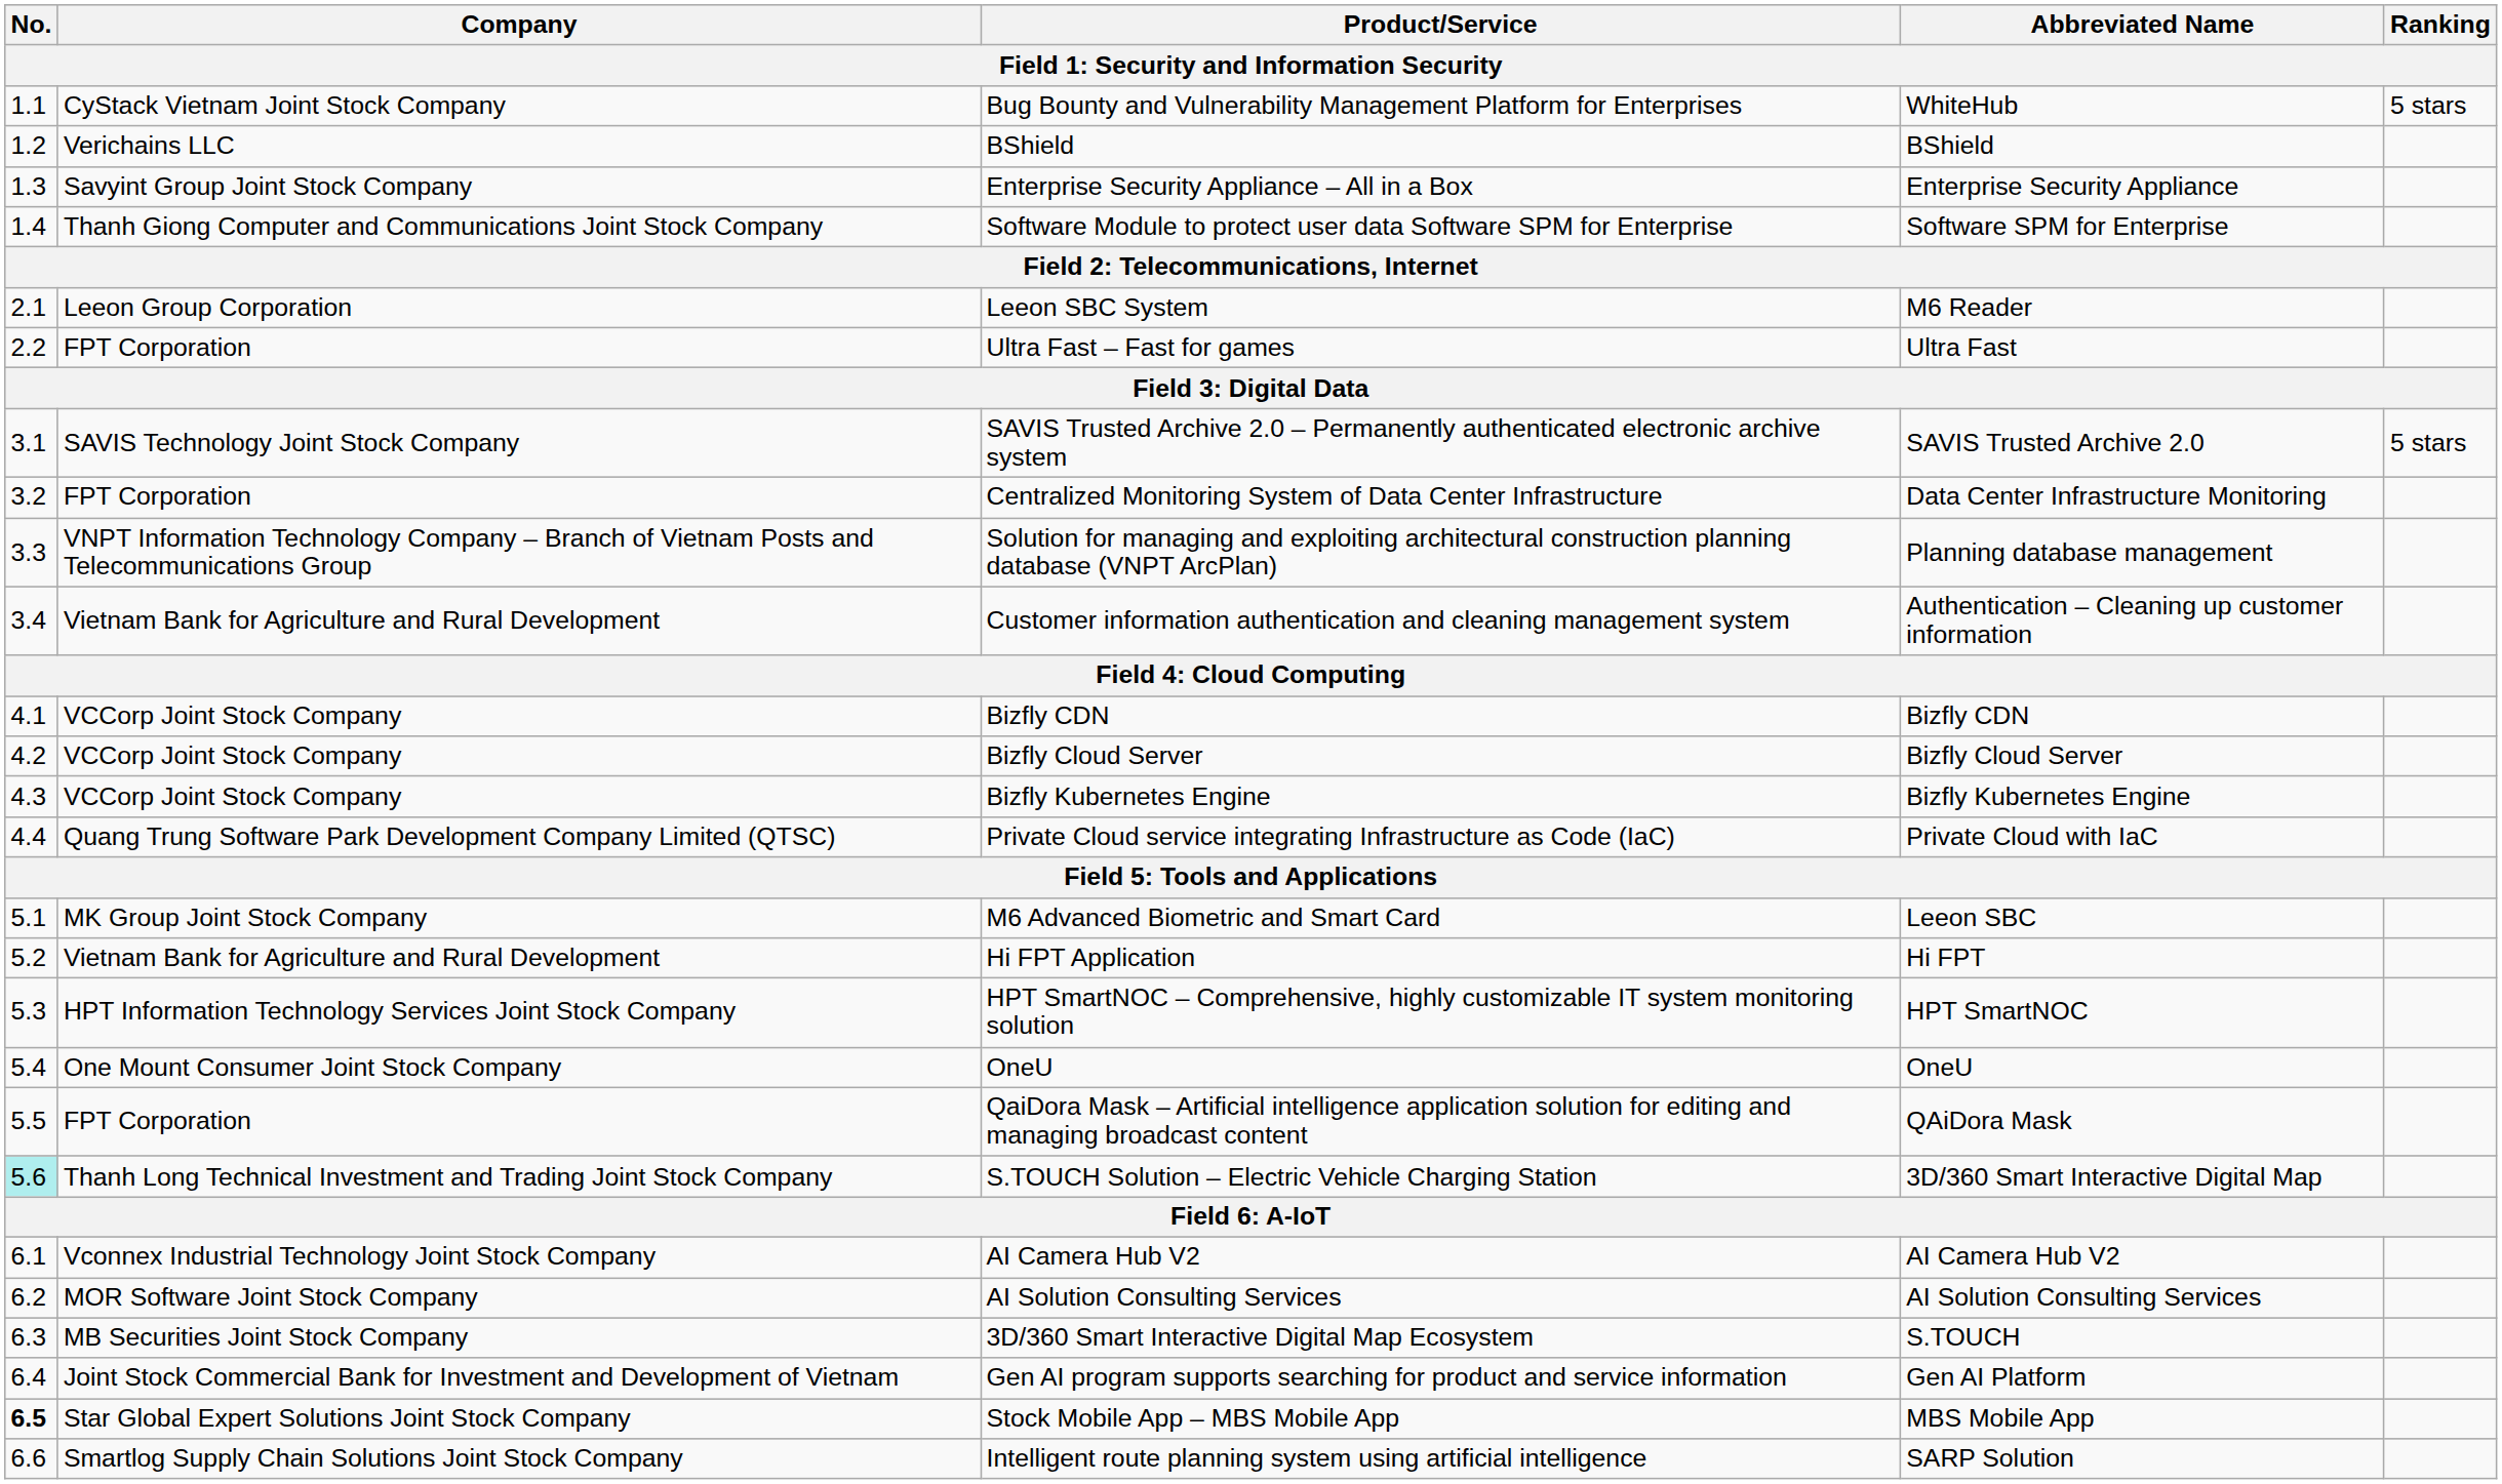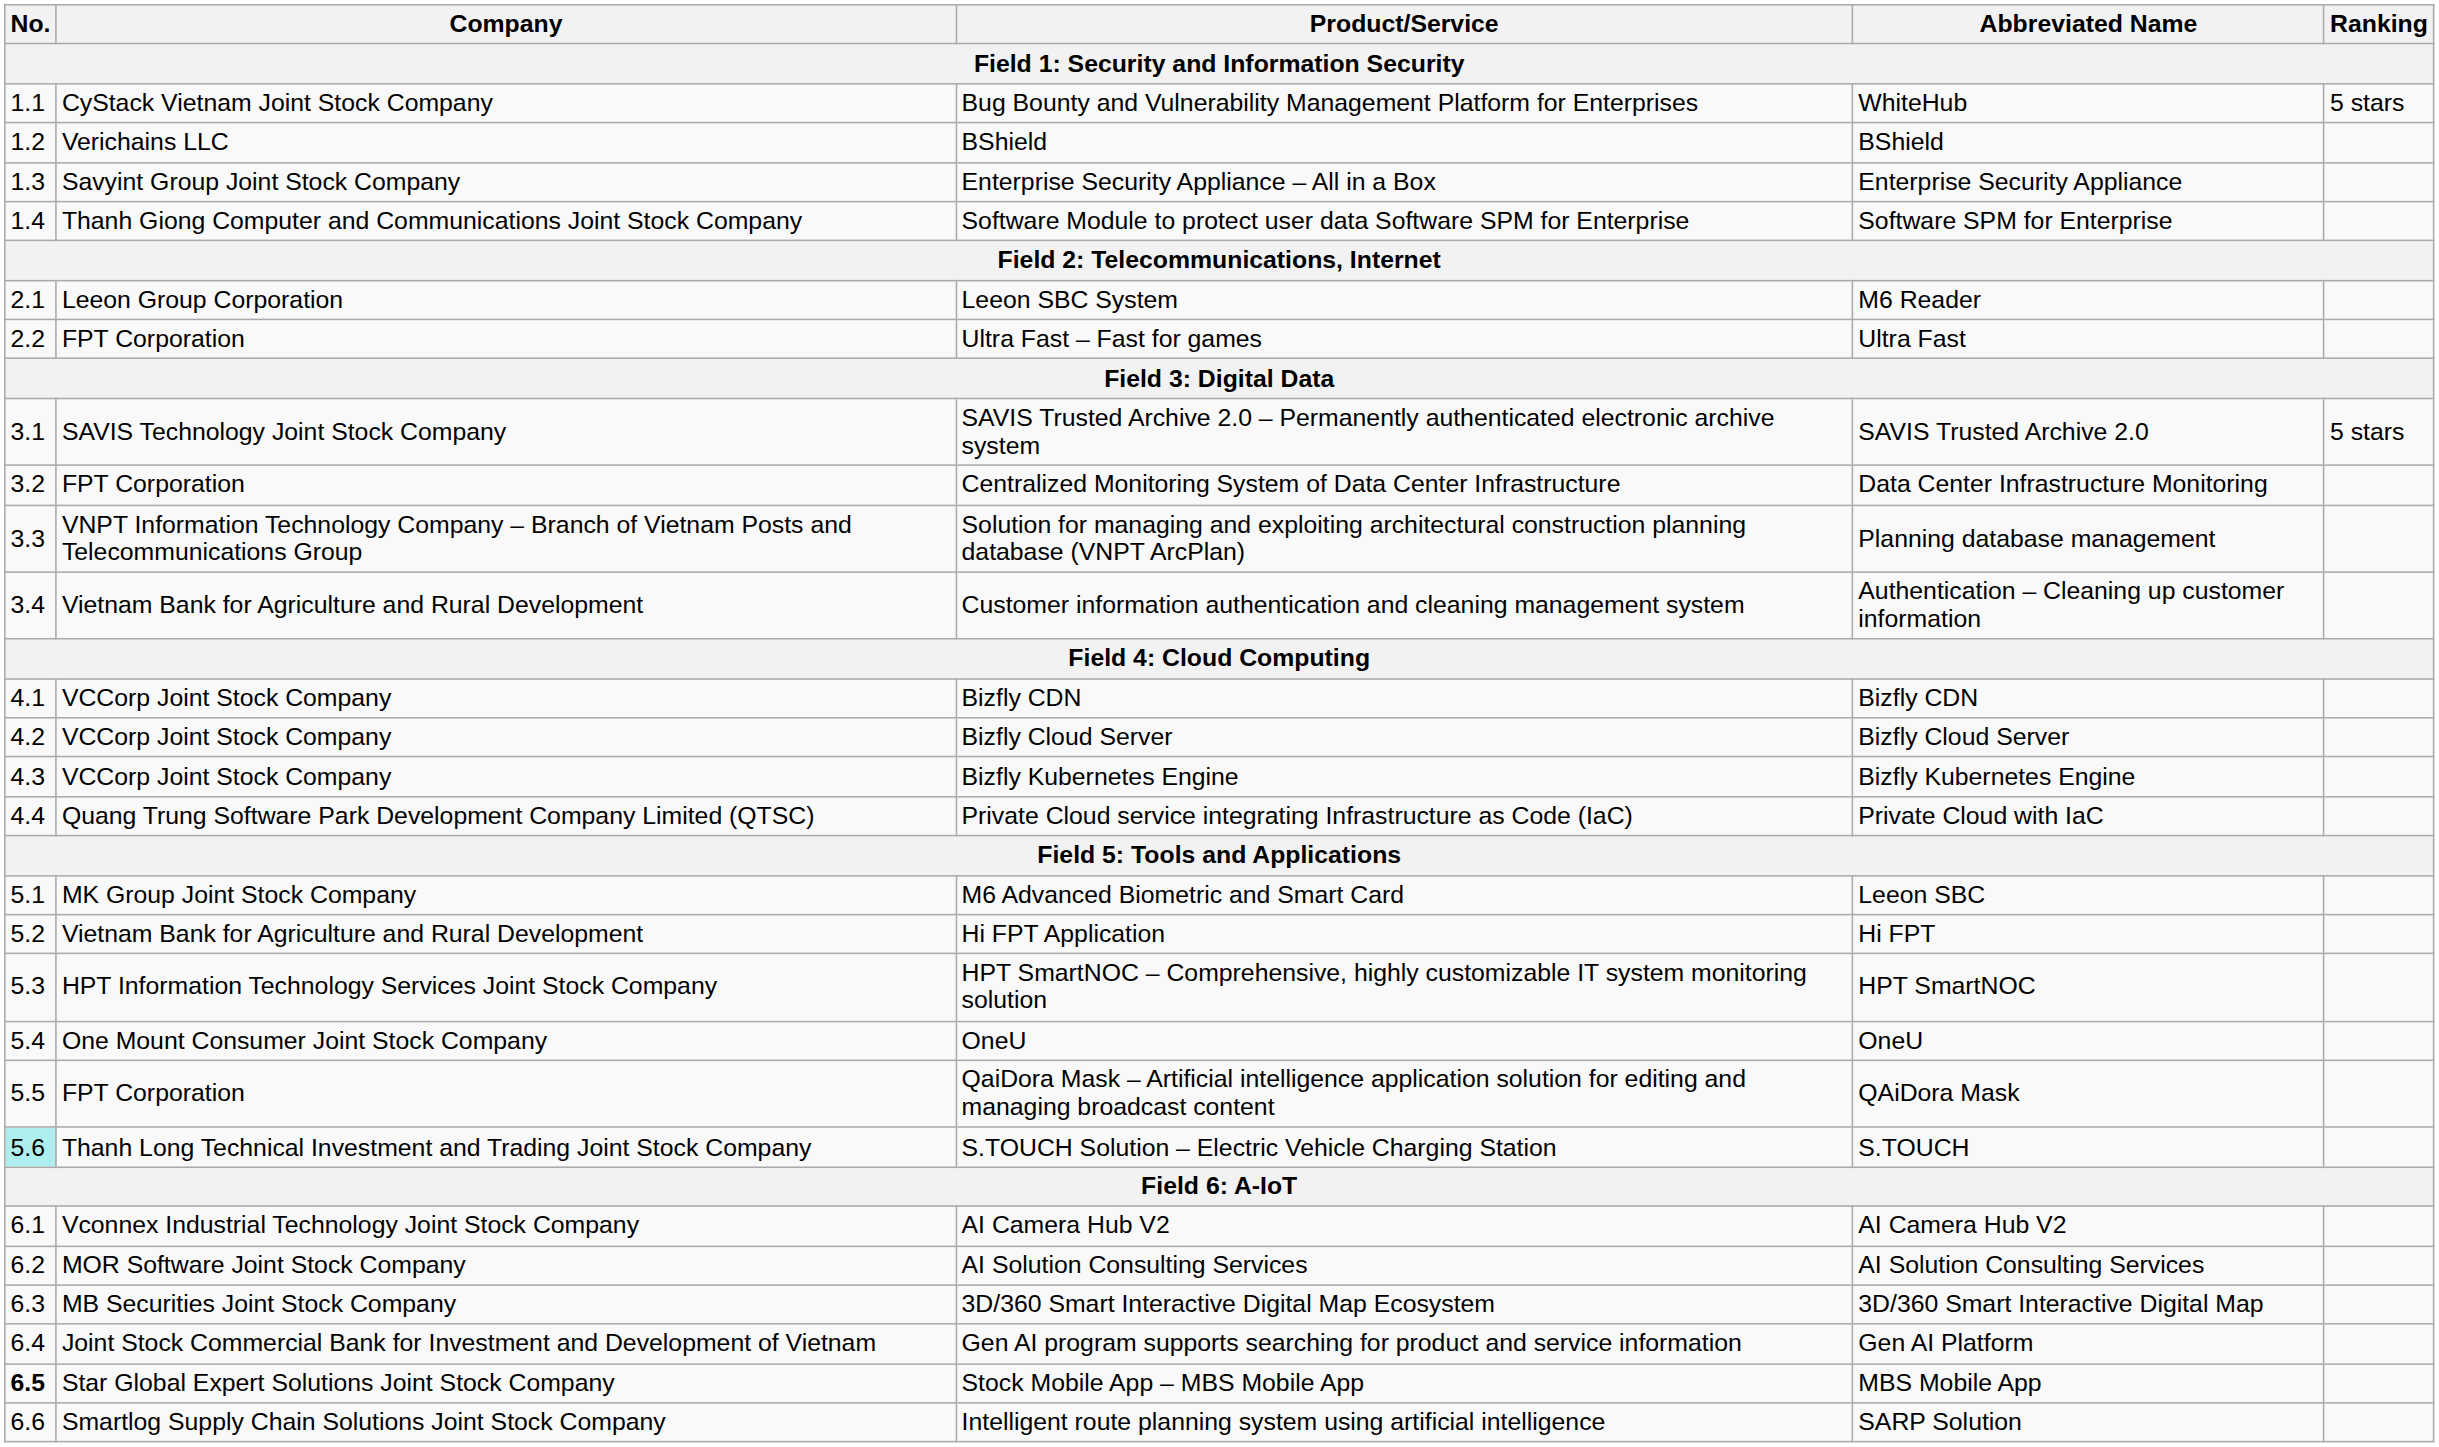 <table class="wikitable sortable mw-collapsible mw-collapsed">
 <tr>
 <th>No.</th>
 <th>Company</th>
 <th>Product/Service</th>
 <th>Abbreviated Name</th>
 <th>Ranking</th>
 </tr>
 <tr>
 <th colspan="5" style="background:#f2f2f2;">Field 1: Security and Information Security</th>
 </tr>
 <tr>
 <td>1.1</td>
 <td>CyStack Vietnam Joint Stock Company</td>
 <td>Bug Bounty and Vulnerability Management Platform for Enterprises</td>
 <td>WhiteHub</td>
 <td>5 stars</td>
 </tr>
 <tr>
 <td>1.2</td>
 <td>Verichains LLC</td>
 <td>BShield</td>
 <td>BShield</td>
 <td></td>
 </tr>
 <tr>
 <td>1.3</td>
 <td>Savyint Group Joint Stock Company</td>
 <td>Enterprise Security Appliance – All in a Box</td>
 <td>Enterprise Security Appliance</td>
 <td></td>
 </tr>
 <tr>
 <td>1.4</td>
 <td>Thanh Giong Computer and Communications Joint Stock Company</td>
 <td>Software Module to protect user data Software SPM for Enterprise</td>
 <td>Software SPM for Enterprise</td>
 <td></td>
 </tr>
 <tr>
 <th colspan="5" style="background:#f2f2f2;">Field 2: Telecommunications, Internet</th>
 </tr>
 <tr>
 <td>2.1</td>
 <td>Leeon Group Corporation</td>
 <td>Leeon SBC System</td>
 <td>M6 Reader</td>
 <td></td>
 </tr>
 <tr>
 <td>2.2</td>
 <td>FPT Corporation</td>
 <td>Ultra Fast – Fast for games</td>
 <td>Ultra Fast</td>
 <td></td>
 </tr>
 <tr>
 <th colspan="5" style="background:#f2f2f2;">Field 3: Digital Data</th>
 </tr>
 <tr>
 <td>3.1</td>
 <td>SAVIS Technology Joint Stock Company</td>
 <td>SAVIS Trusted Archive 2.0 – Permanently authenticated electronic archive system</td>
 <td>SAVIS Trusted Archive 2.0</td>
 <td>5 stars</td>
 </tr>
 <tr>
 <td>3.2</td>
 <td>FPT Corporation</td>
 <td>Centralized Monitoring System of Data Center Infrastructure</td>
 <td>Data Center Infrastructure Monitoring</td>
 <td></td>
 </tr>
 <tr>
 <td>3.3</td>
 <td>VNPT Information Technology Company – Branch of Vietnam Posts and Telecommunications Group</td>
 <td>Solution for managing and exploiting architectural construction planning database (VNPT ArcPlan)</td>
 <td>Planning database management</td>
 <td></td>
 </tr>
 <tr>
 <td>3.4</td>
 <td>Vietnam Bank for Agriculture and Rural Development</td>
 <td>Customer information authentication and cleaning management system</td>
 <td>Authentication – Cleaning up customer information</td>
 <td></td>
 </tr>
 <tr>
 <th colspan="5" style="background:#f2f2f2;">Field 4: Cloud Computing</th>
 </tr>
 <tr>
 <td>4.1</td>
 <td>VCCorp Joint Stock Company</td>
 <td>Bizfly CDN</td>
 <td>Bizfly CDN</td>
 <td></td>
 </tr>
 <tr>
 <td>4.2</td>
 <td>VCCorp Joint Stock Company</td>
 <td>Bizfly Cloud Server</td>
 <td>Bizfly Cloud Server</td>
 <td></td>
 </tr>
 <tr>
 <td>4.3</td>
 <td>VCCorp Joint Stock Company</td>
 <td>Bizfly Kubernetes Engine</td>
 <td>Bizfly Kubernetes Engine</td>
 <td></td>
 </tr>
 <tr>
 <td>4.4</td>
 <td>Quang Trung Software Park Development Company Limited (QTSC)</td>
 <td>Private Cloud service integrating Infrastructure as Code (IaC)</td>
 <td>Private Cloud with IaC</td>
 <td></td>
 </tr>
 <tr>
 <th colspan="5" style="background:#f2f2f2;">Field 5: Tools and Applications</th>
 </tr>
 <tr>
 <td>5.1</td>
 <td>MK Group Joint Stock Company</td>
 <td>M6 Advanced Biometric and Smart Card</td>
 <td>Leeon SBC</td>
 <td></td>
 </tr>
 <tr>
 <td>5.2</td>
 <td>Vietnam Bank for Agriculture and Rural Development</td>
 <td>Hi FPT Application</td>
 <td>Hi FPT</td>
 <td></td>
 </tr>
 <tr>
 <td>5.3</td>
 <td>HPT Information Technology Services Joint Stock Company</td>
 <td>HPT SmartNOC – Comprehensive, highly customizable IT system monitoring solution</td>
 <td>HPT SmartNOC</td>
 <td></td>
 </tr>
 <tr>
 <td>5.4</td>
 <td>One Mount Consumer Joint Stock Company</td>
 <td>OneU</td>
 <td>OneU</td>
 <td></td>
 </tr>
 <tr>
 <td>5.5</td>
 <td>FPT Corporation</td>
 <td>QaiDora Mask – Artificial intelligence application solution for editing and managing broadcast content</td>
 <td>QAiDora Mask</td>
 <td></td>
 </tr>
 <tr>
 <td style="background: paleturquoise;">5.6</td>
 <td>Thanh Long Technical Investment and Trading Joint Stock Company</td>
 <td>S.TOUCH Solution – Electric Vehicle Charging Station</td>
-<td>3D/360 Smart Interactive Digital Map</td>
+<td>S.TOUCH</td>
 <td></td>
 </tr>
 <tr>
 <th colspan="5" style="background:#f2f2f2;">Field 6: A-IoT</th>
 </tr>
 <tr>
 <td>6.1</td>
 <td>Vconnex Industrial Technology Joint Stock Company</td>
 <td>AI Camera Hub V2</td>
 <td>AI Camera Hub V2</td>
 <td></td>
 </tr>
 <tr>
 <td>6.2</td>
 <td>MOR Software Joint Stock Company</td>
 <td>AI Solution Consulting Services</td>
 <td>AI Solution Consulting Services</td>
 <td></td>
 </tr>
 <tr>
 <td>6.3</td>
 <td>MB Securities Joint Stock Company</td>
 <td>3D/360 Smart Interactive Digital Map Ecosystem</td>
-<td>S.TOUCH</td>
+<td>3D/360 Smart Interactive Digital Map</td>
 <td></td>
 </tr>
 <tr>
 <td>6.4</td>
 <td>Joint Stock Commercial Bank for Investment and Development of Vietnam</td>
 <td>Gen AI program supports searching for product and service information</td>
 <td>Gen AI Platform</td>
 <td></td>
 </tr>
 <tr>
 <td><strong>6.5</strong></td>
 <td>Star Global Expert Solutions Joint Stock Company</td>
 <td>Stock Mobile App – MBS Mobile App</td>
 <td>MBS Mobile App</td>
 <td></td>
 </tr>
 <tr>
 <td>6.6</td>
 <td>Smartlog Supply Chain Solutions Joint Stock Company</td>
 <td>Intelligent route planning system using artificial intelligence</td>
 <td>SARP Solution</td>
 <td></td>
 </tr>
 </table>
